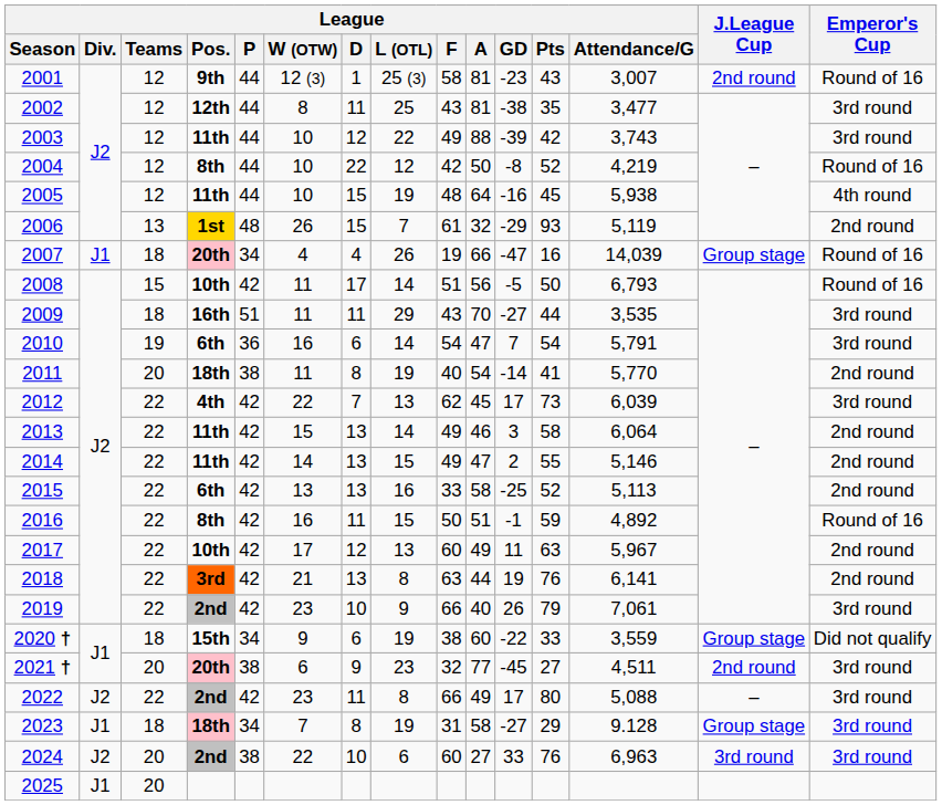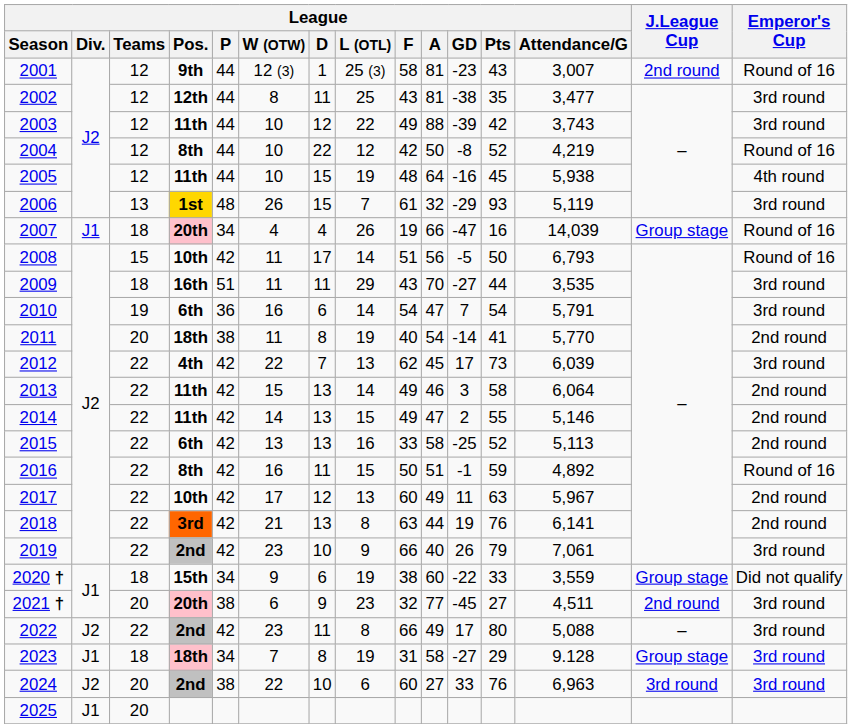 <table class="wikitable" style="text-align: center;">
 <tr>
 <th colspan="13">League</th>
 <th rowspan="2"><a href='#'>J.League<br>Cup</a></th>
 <th rowspan="2"><a href='#'>Emperor's<br>Cup</a></th>
 </tr>
 <tr>
 <th>Season</th>
 <th>Div.</th>
 <th>Teams</th>
 <th>Pos.</th>
 <th>P</th>
 <th>W <small>(OTW)</small></th>
 <th>D</th>
 <th>L <small>(OTL)</small></th>
 <th>F</th>
 <th>A</th>
 <th>GD</th>
 <th>Pts</th>
 <th>Attendance/G</th>
 </tr>
 <tr>
 <td><a href='#'>2001</a></td>
 <td rowspan="6"><a href='#'>J2</a></td>
 <td>12</td>
 <td><strong>9th</strong></td>
 <td>44</td>
 <td>12 <small>(3)</small></td>
 <td>1</td>
 <td>25 <small>(3)</small></td>
 <td>58</td>
 <td>81</td>
 <td>-23</td>
 <td>43</td>
 <td>3,007</td>
 <td><a href='#'>2nd round</a></td>
 <td>Round of 16</td>
 </tr>
 <tr>
 <td><a href='#'>2002</a></td>
 <td>12</td>
 <td><strong>12th</strong></td>
 <td>44</td>
 <td>8</td>
 <td>11</td>
 <td>25</td>
 <td>43</td>
 <td>81</td>
 <td>-38</td>
 <td>35</td>
 <td>3,477</td>
 <td rowspan="5">–</td>
 <td>3rd round</td>
 </tr>
 <tr>
 <td><a href='#'>2003</a></td>
 <td>12</td>
 <td><strong>11th</strong></td>
 <td>44</td>
 <td>10</td>
 <td>12</td>
 <td>22</td>
 <td>49</td>
 <td>88</td>
 <td>-39</td>
 <td>42</td>
 <td>3,743</td>
 <td>3rd round</td>
 </tr>
 <tr>
 <td><a href='#'>2004</a></td>
 <td>12</td>
 <td><strong>8th</strong></td>
 <td>44</td>
 <td>10</td>
 <td>22</td>
 <td>12</td>
 <td>42</td>
 <td>50</td>
 <td>-8</td>
 <td>52</td>
 <td>4,219</td>
 <td>Round of 16</td>
 </tr>
 <tr>
 <td><a href='#'>2005</a></td>
 <td>12</td>
 <td><strong>11th</strong></td>
 <td>44</td>
 <td>10</td>
 <td>15</td>
 <td>19</td>
 <td>48</td>
 <td>64</td>
 <td>-16</td>
 <td>45</td>
 <td>5,938</td>
 <td>4th round</td>
 </tr>
 <tr>
 <td><a href='#'>2006</a></td>
 <td>13</td>
 <td bgcolor="gold"><strong>1st</strong></td>
 <td>48</td>
 <td>26</td>
 <td>15</td>
 <td>7</td>
 <td>61</td>
 <td>32</td>
 <td>-29</td>
 <td>93</td>
 <td>5,119</td>
-<td>2nd round</td>
+<td>3rd round</td>
 </tr>
 <tr>
 <td><a href='#'>2007</a></td>
 <td><a href='#'>J1</a></td>
 <td>18</td>
 <td bgcolor="pink"><strong>20th</strong></td>
 <td>34</td>
 <td>4</td>
 <td>4</td>
 <td>26</td>
 <td>19</td>
 <td>66</td>
 <td>-47</td>
 <td>16</td>
 <td>14,039</td>
 <td><a href='#'>Group stage</a></td>
 <td>Round of 16</td>
 </tr>
 <tr>
 <td><a href='#'>2008</a></td>
 <td rowspan="12">J2</td>
 <td>15</td>
 <td><strong>10th</strong></td>
 <td>42</td>
 <td>11</td>
 <td>17</td>
 <td>14</td>
 <td>51</td>
 <td>56</td>
 <td>-5</td>
 <td>50</td>
 <td>6,793</td>
 <td rowspan="12">–</td>
 <td>Round of 16</td>
 </tr>
 <tr>
 <td><a href='#'>2009</a></td>
 <td>18</td>
 <td><strong>16th</strong></td>
 <td>51</td>
 <td>11</td>
 <td>11</td>
 <td>29</td>
 <td>43</td>
 <td>70</td>
 <td>-27</td>
 <td>44</td>
 <td>3,535</td>
 <td>3rd round</td>
 </tr>
 <tr>
 <td><a href='#'>2010</a></td>
 <td>19</td>
 <td><strong>6th</strong></td>
 <td>36</td>
 <td>16</td>
 <td>6</td>
 <td>14</td>
 <td>54</td>
 <td>47</td>
 <td>7</td>
 <td>54</td>
 <td>5,791</td>
 <td>3rd round</td>
 </tr>
 <tr>
 <td><a href='#'>2011</a></td>
 <td>20</td>
 <td><strong>18th</strong></td>
 <td>38</td>
 <td>11</td>
 <td>8</td>
 <td>19</td>
 <td>40</td>
 <td>54</td>
 <td>-14</td>
 <td>41</td>
 <td>5,770</td>
 <td>2nd round</td>
 </tr>
 <tr>
 <td><a href='#'>2012</a></td>
 <td>22</td>
 <td><strong>4th</strong></td>
 <td>42</td>
 <td>22</td>
 <td>7</td>
 <td>13</td>
 <td>62</td>
 <td>45</td>
 <td>17</td>
 <td>73</td>
 <td>6,039</td>
 <td>3rd round</td>
 </tr>
 <tr>
 <td><a href='#'>2013</a></td>
 <td>22</td>
 <td><strong>11th</strong></td>
 <td>42</td>
 <td>15</td>
 <td>13</td>
 <td>14</td>
 <td>49</td>
 <td>46</td>
 <td>3</td>
 <td>58</td>
 <td>6,064</td>
 <td>2nd round</td>
 </tr>
 <tr>
 <td><a href='#'>2014</a></td>
 <td>22</td>
 <td><strong>11th</strong></td>
 <td>42</td>
 <td>14</td>
 <td>13</td>
 <td>15</td>
 <td>49</td>
 <td>47</td>
 <td>2</td>
 <td>55</td>
 <td>5,146</td>
 <td>2nd round</td>
 </tr>
 <tr>
 <td><a href='#'>2015</a></td>
 <td>22</td>
 <td><strong>6th</strong></td>
 <td>42</td>
 <td>13</td>
 <td>13</td>
 <td>16</td>
 <td>33</td>
 <td>58</td>
 <td>-25</td>
 <td>52</td>
 <td>5,113</td>
 <td>2nd round</td>
 </tr>
 <tr>
 <td><a href='#'>2016</a></td>
 <td>22</td>
 <td><strong>8th</strong></td>
 <td>42</td>
 <td>16</td>
 <td>11</td>
 <td>15</td>
 <td>50</td>
 <td>51</td>
 <td>-1</td>
 <td>59</td>
 <td>4,892</td>
 <td>Round of 16</td>
 </tr>
 <tr>
 <td><a href='#'>2017</a></td>
 <td>22</td>
 <td><strong>10th</strong></td>
 <td>42</td>
 <td>17</td>
 <td>12</td>
 <td>13</td>
 <td>60</td>
 <td>49</td>
 <td>11</td>
 <td>63</td>
 <td>5,967</td>
 <td>2nd round</td>
 </tr>
 <tr>
 <td><a href='#'>2018</a></td>
 <td>22</td>
 <td bgcolor="ff6600"><strong>3rd</strong></td>
 <td>42</td>
 <td>21</td>
 <td>13</td>
 <td>8</td>
 <td>63</td>
 <td>44</td>
 <td>19</td>
 <td>76</td>
 <td>6,141</td>
 <td>2nd round</td>
 </tr>
 <tr>
 <td><a href='#'>2019</a></td>
 <td>22</td>
 <td bgcolor="silver"><strong>2nd</strong></td>
 <td>42</td>
 <td>23</td>
 <td>10</td>
 <td>9</td>
 <td>66</td>
 <td>40</td>
 <td>26</td>
 <td>79</td>
 <td>7,061</td>
 <td>3rd round</td>
 </tr>
 <tr>
 <td><a href='#'>2020</a> <strong>†</strong></td>
 <td rowspan="2">J1</td>
 <td>18</td>
 <td><strong>15th</strong></td>
 <td>34</td>
 <td>9</td>
 <td>6</td>
 <td>19</td>
 <td>38</td>
 <td>60</td>
 <td>-22</td>
 <td>33</td>
 <td>3,559</td>
 <td><a href='#'>Group stage</a></td>
 <td>Did not qualify</td>
 </tr>
 <tr>
 <td><a href='#'>2021</a> <strong>†</strong></td>
 <td>20</td>
 <td bgcolor="pink"><strong>20th</strong></td>
 <td>38</td>
 <td>6</td>
 <td>9</td>
 <td>23</td>
 <td>32</td>
 <td>77</td>
 <td>-45</td>
 <td>27</td>
 <td>4,511</td>
 <td><a href='#'>2nd round</a></td>
 <td>3rd round</td>
 </tr>
 <tr>
 <td><a href='#'>2022</a></td>
 <td>J2</td>
 <td>22</td>
 <td bgcolor="silver"><strong>2nd</strong></td>
 <td>42</td>
 <td>23</td>
 <td>11</td>
 <td>8</td>
 <td>66</td>
 <td>49</td>
 <td>17</td>
 <td>80</td>
 <td>5,088</td>
 <td>–</td>
 <td>3rd round</td>
 </tr>
 <tr>
 <td><a href='#'>2023</a></td>
 <td>J1</td>
 <td>18</td>
 <td bgcolor="pink"><strong>18th</strong></td>
 <td>34</td>
 <td>7</td>
 <td>8</td>
 <td>19</td>
 <td>31</td>
 <td>58</td>
 <td>-27</td>
 <td>29</td>
 <td>9.128</td>
 <td><a href='#'>Group stage</a></td>
 <td><a href='#'>3rd round</a></td>
 </tr>
 <tr>
 <td><a href='#'>2024</a></td>
 <td>J2</td>
 <td>20</td>
 <td bgcolor="silver"><strong>2nd</strong></td>
 <td>38</td>
 <td>22</td>
 <td>10</td>
 <td>6</td>
 <td>60</td>
 <td>27</td>
 <td>33</td>
 <td>76</td>
 <td>6,963</td>
 <td><a href='#'>3rd round</a></td>
 <td><a href='#'>3rd round</a></td>
 </tr>
 <tr>
 <td><a href='#'>2025</a></td>
 <td>J1</td>
 <td>20</td>
 <td></td>
 <td></td>
 <td></td>
 <td></td>
 <td></td>
 <td></td>
 <td></td>
 <td></td>
 <td></td>
 <td></td>
 <td></td>
 <td></td>
 </tr>
 </table>
